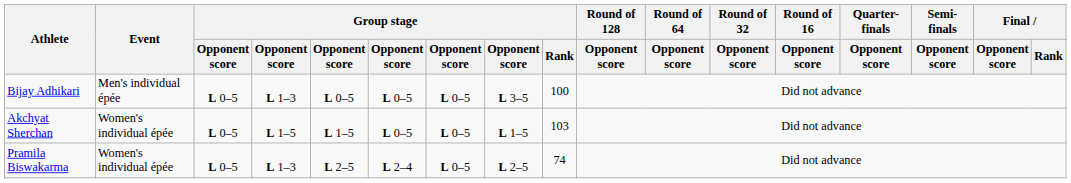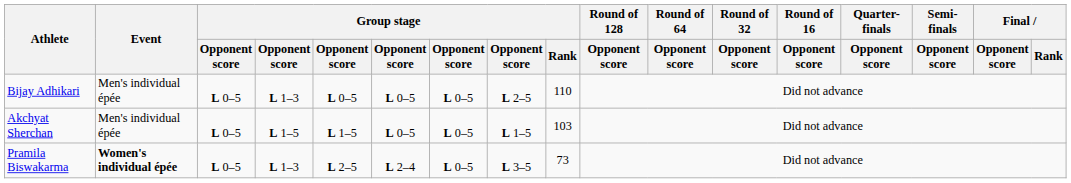 <table class="wikitable" style="font-size:90%; text-align:center">
 <tr>
 <th rowspan="2" width="100">Athlete</th>
 <th rowspan="2">Event</th>
 <th colspan="7">Group stage</th>
 <th>Round of 128</th>
 <th>Round of 64</th>
 <th>Round of 32</th>
 <th>Round of 16</th>
 <th>Quarter-finals</th>
 <th>Semi-finals</th>
 <th colspan="2">Final / </th>
 </tr>
 <tr>
 <th>Opponent<br>score</th>
 <th>Opponent<br>score</th>
 <th>Opponent<br>score</th>
 <th>Opponent<br>score</th>
 <th>Opponent<br>score</th>
 <th>Opponent<br>score</th>
 <th>Rank</th>
 <th>Opponent<br>score</th>
 <th>Opponent<br>score</th>
 <th>Opponent<br>score</th>
 <th>Opponent<br>score</th>
 <th>Opponent<br>score</th>
 <th>Opponent<br>score</th>
 <th>Opponent<br>score</th>
 <th>Rank</th>
 </tr>
 <tr>
 <td align="left"><a href='#'>Bijay Adhikari</a></td>
 <td align="left">Men's individual épée</td>
 <td><br><strong>L</strong> 0–5</td>
 <td><br><strong>L</strong> 1–3</td>
 <td><br><strong>L</strong> 0–5</td>
 <td><br><strong>L</strong> 0–5</td>
 <td><br><strong>L</strong> 0–5</td>
-<td><br><strong>L</strong> 3–5</td>
-<td>100</td>
+<td><br><strong>L</strong> 2–5</td>
+<td>110</td>
 <td colspan="8">Did not advance</td>
 </tr>
 <tr>
 <td align="left"><a href='#'>Akchyat Sherchan</a></td>
-<td align="left">Women's individual épée</td>
+<td align="left">Men's individual épée</td>
 <td><br><strong>L</strong> 0–5</td>
 <td><br><strong>L</strong> 1–5</td>
 <td><br><strong>L</strong> 1–5</td>
 <td><br><strong>L</strong> 0–5</td>
 <td><br><strong>L</strong> 0–5</td>
 <td><br><strong>L</strong> 1–5</td>
 <td>103</td>
 <td colspan="8">Did not advance</td>
 </tr>
 <tr>
 <td align="left"><a href='#'>Pramila Biswakarma</a></td>
-<td align="left">Women's individual épée</td>
+<td align="left"><strong>Women's individual épée</strong></td>
 <td><br><strong>L</strong> 0–5</td>
 <td><br><strong>L</strong> 1–3</td>
 <td><br><strong>L</strong> 2–5</td>
 <td><br><strong>L</strong> 2–4</td>
 <td><br><strong>L</strong> 0–5</td>
-<td><br><strong>L</strong> 2–5</td>
-<td>74</td>
+<td><br><strong>L</strong> 3–5</td>
+<td>73</td>
 <td colspan="8">Did not advance</td>
 </tr>
 </table>
